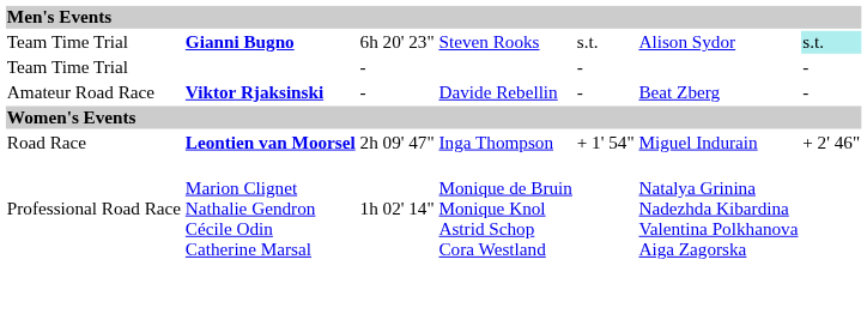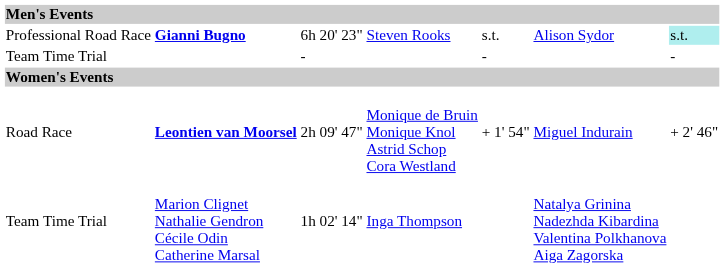 <table>
 <tr style="background:#ccc;">
 <td colspan=7><strong>Men's Events</strong></td>
 </tr>
 <tr>
-<td>Team Time Trial<br></td>
+<td>Professional Road Race<br></td>
 <td><strong><a href='#'>Gianni Bugno</a></strong><br><small></small></td>
 <td>6h 20' 23"</td>
 <td><a href='#'>Steven Rooks</a><br><small></small></td>
 <td>s.t.</td>
 <td><a href='#'>Alison Sydor</a><br><small></small></td>
 <td style="background: paleturquoise;">s.t.</td>
 </tr>
 <tr>
 <td>Team Time Trial<br></td>
 <td><strong></strong></td>
 <td>-</td>
 <td></td>
 <td>-</td>
 <td></td>
 <td>-</td>
 </tr>
-<tr>
-<td>Amateur Road Race</td>
-<td><strong><a href='#'>Viktor Rjaksinski</a></strong><br><small></small></td>
-<td>-</td>
-<td><a href='#'>Davide Rebellin</a><br><small></small></td>
-<td>-</td>
-<td><a href='#'>Beat Zberg</a><br><small></small></td>
-<td>-</td>
-</tr>
 <tr style="background:#ccc;">
 <td colspan=7><strong>Women's Events</strong></td>
 </tr>
 <tr>
 <td>Road Race<br></td>
 <td><strong><a href='#'>Leontien van Moorsel</a></strong><br><small></small></td>
 <td>2h 09' 47"</td>
-<td><a href='#'>Inga Thompson</a><br><small></small></td>
+<td><br><a href='#'>Monique de Bruin</a><br><a href='#'>Monique Knol</a><br><a href='#'>Astrid Schop</a><br><a href='#'>Cora Westland</a></td>
 <td>+ 1' 54"</td>
 <td><a href='#'>Miguel Indurain</a><br><small></small></td>
 <td>+ 2' 46"</td>
 </tr>
 <tr>
-<td>Professional Road Race<br></td>
+<td>Team Time Trial<br></td>
 <td><strong></strong><br><a href='#'>Marion Clignet</a><br><a href='#'>Nathalie Gendron</a><br><a href='#'>Cécile Odin</a><br><a href='#'>Catherine Marsal</a></td>
 <td>1h 02' 14"</td>
-<td><br><a href='#'>Monique de Bruin</a><br><a href='#'>Monique Knol</a><br><a href='#'>Astrid Schop</a><br><a href='#'>Cora Westland</a></td>
+<td><a href='#'>Inga Thompson</a><br><small></small></td>
 <td></td>
 <td><br><a href='#'>Natalya Grinina</a><br><a href='#'>Nadezhda Kibardina</a><br><a href='#'>Valentina Polkhanova</a><br><a href='#'>Aiga Zagorska</a></td>
 <td></td>
 </tr>
 </table>
